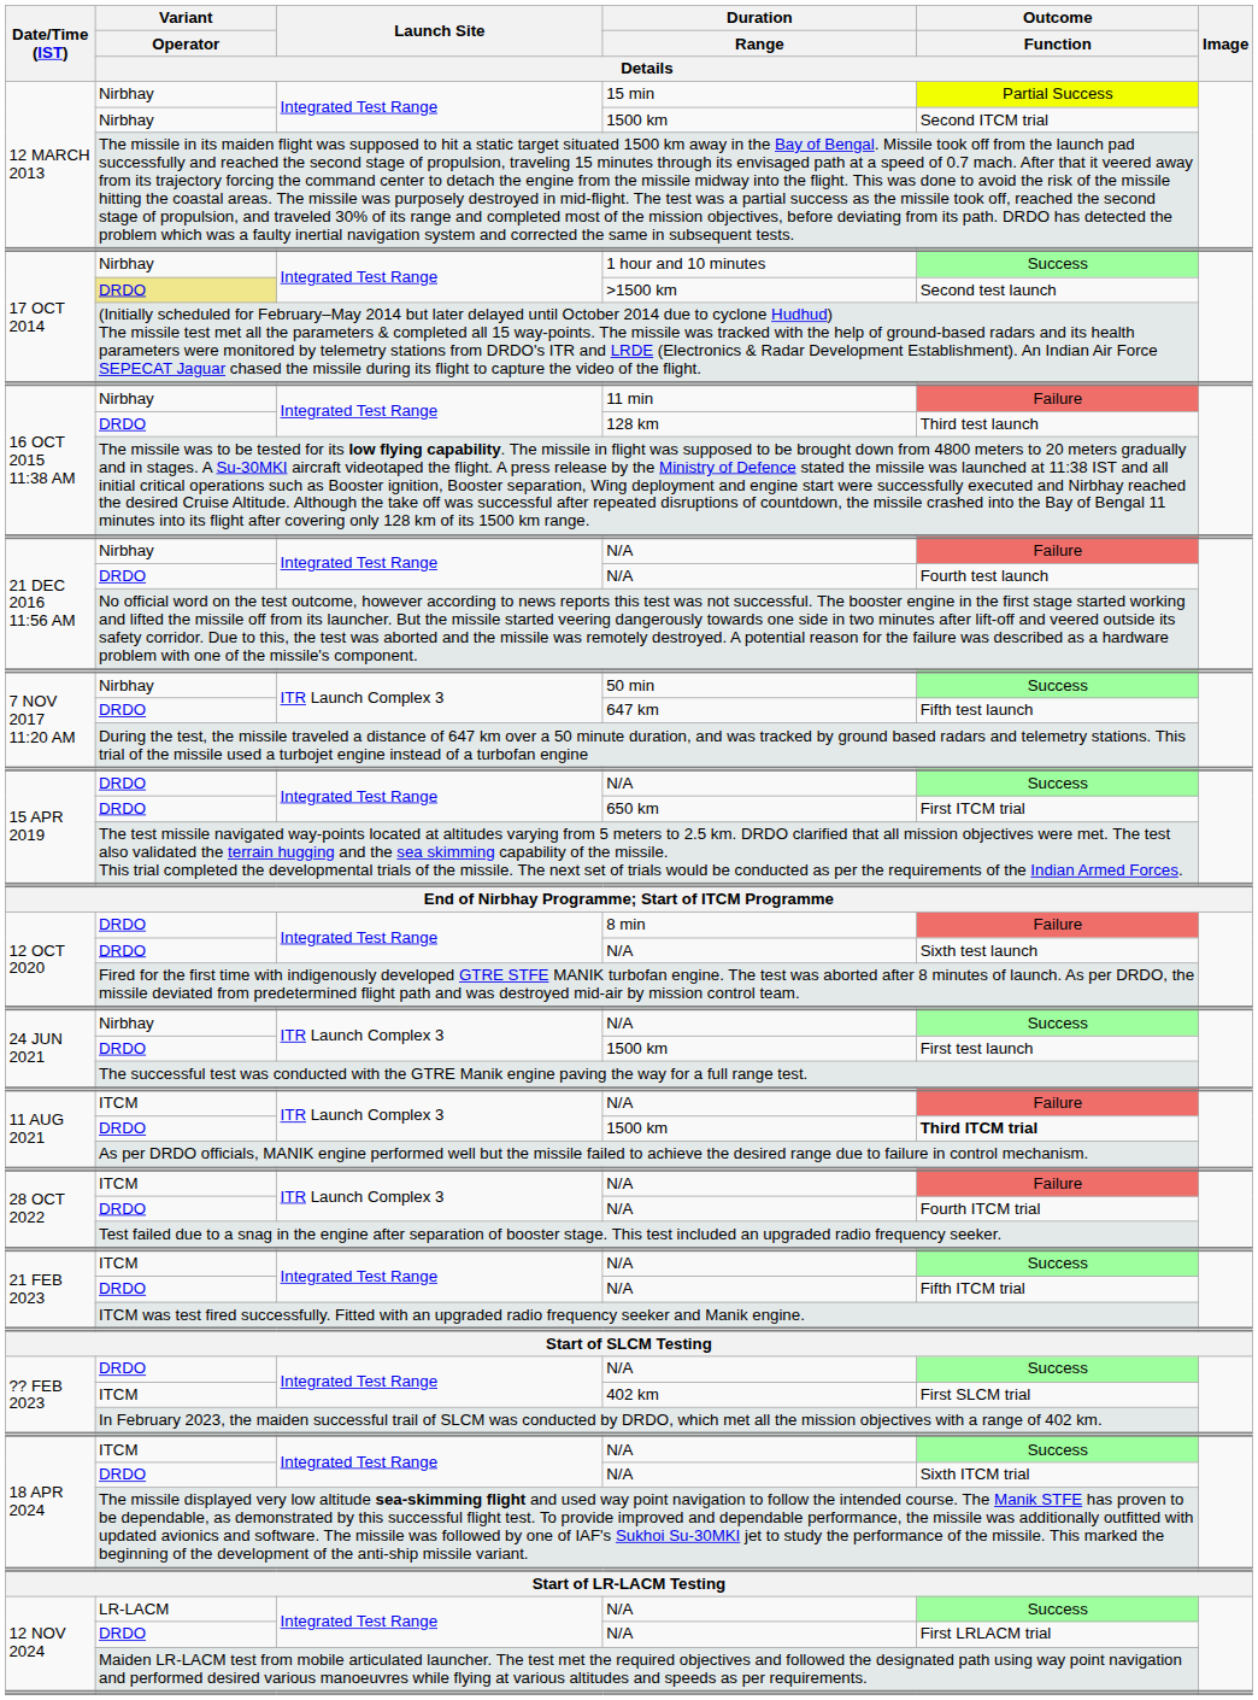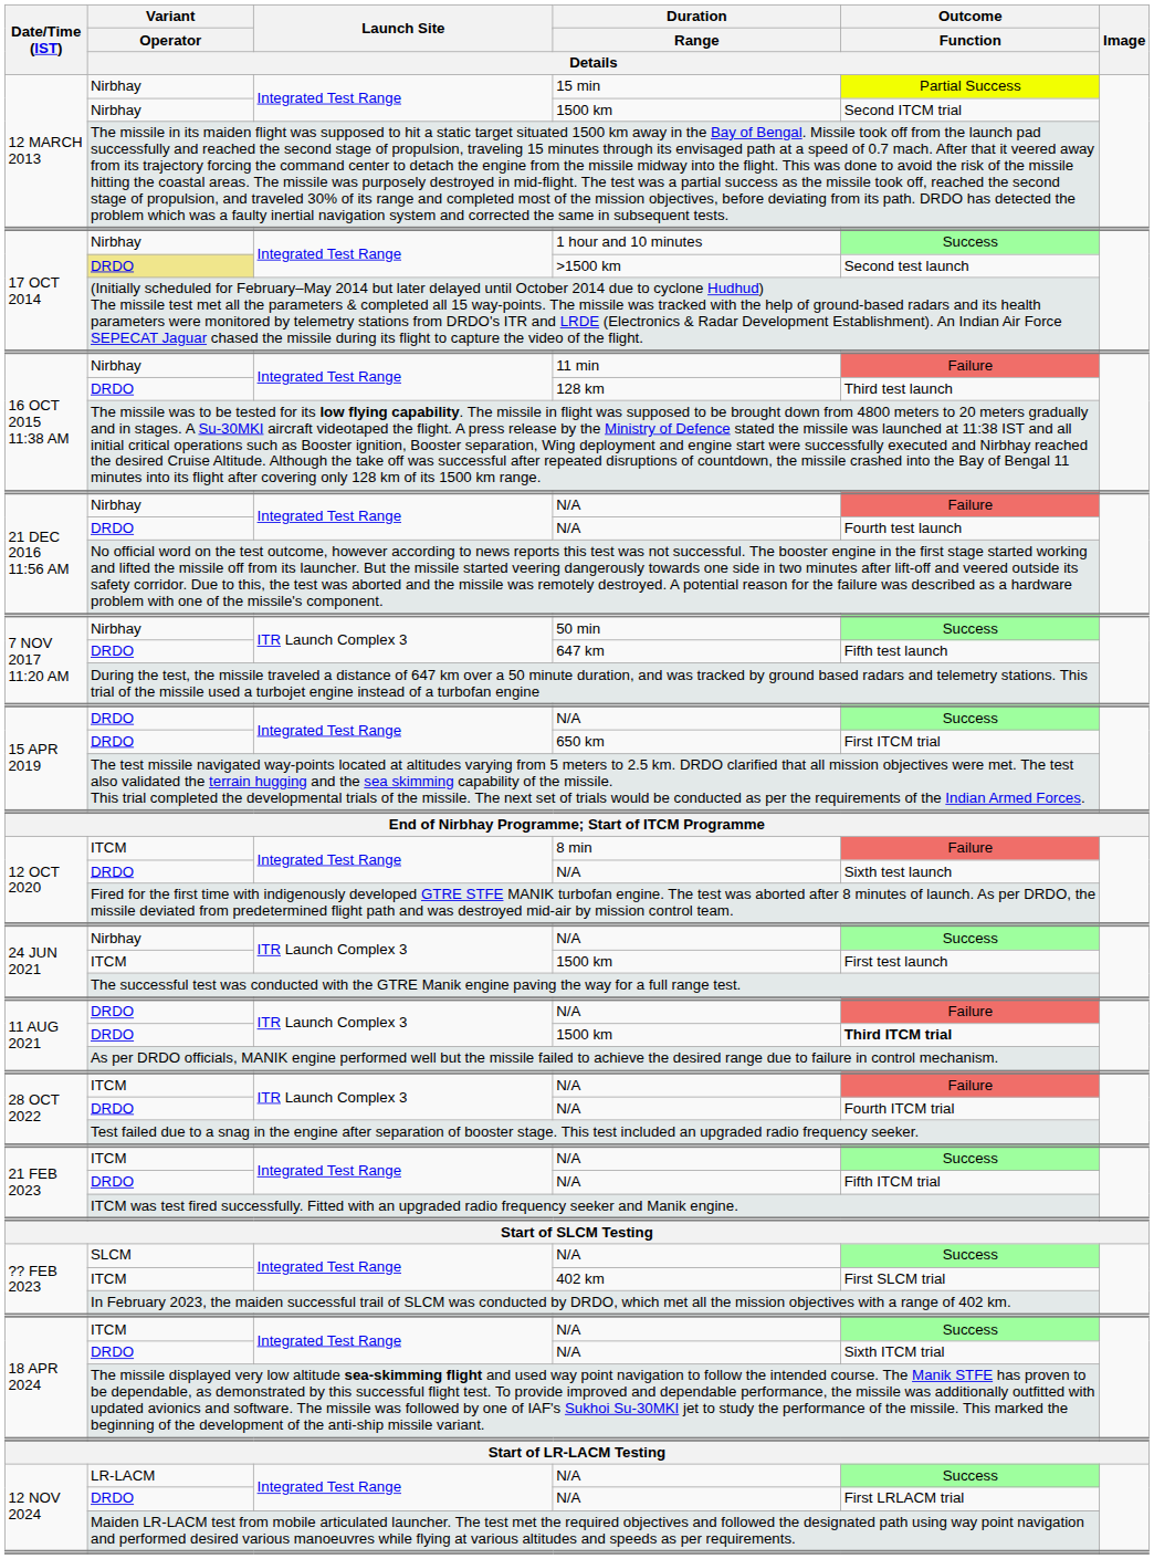 <table class="wikitable">
 <tr>
 <th rowspan="4">Date/Time<br>(<a href='#'>IST</a>)</th>
 <th>Variant</th>
 <th rowspan="3">Launch Site</th>
 <th rowspan="2">Duration</th>
 <th rowspan="2">Outcome</th>
 <th rowspan="4">Image</th>
 </tr>
 <tr>
 <th rowspan="2">Operator</th>
 </tr>
 <tr>
 <th>Range</th>
 <th>Function</th>
 </tr>
 <tr>
 <th colspan="4">Details</th>
 </tr>
 <tr>
 <td rowspan="3">12 MARCH 2013</td>
 <td>Nirbhay</td>
 <td rowspan="2"><a href='#'>Integrated Test Range</a></td>
 <td>15 min</td>
 <td class="table-success" style="background: #F2FF01; vertical-align: middle; text-align: center; ">Partial Success</td>
 <td rowspan="3"></td>
 </tr>
 <tr>
 <td>Nirbhay</td>
 <td>1500 km</td>
 <td>Second ITCM trial</td>
 </tr>
 <tr style="border-bottom: double 5px grey">
 <td colspan="4" style="background-color:#e3e9e9;">The missile in its maiden flight was supposed to hit a static target situated 1500 km away in the <a href='#'>Bay of Bengal</a>. Missile took off from the launch pad successfully and reached the second stage of propulsion, traveling 15 minutes through its envisaged path at a speed of 0.7 mach. After that it veered away from its trajectory forcing the command center to detach the engine from the missile midway into the flight. This was done to avoid the risk of the missile hitting the coastal areas. The missile was purposely destroyed in mid-flight. The test was a partial success as the missile took off, reached the second stage of propulsion, and traveled 30% of its range and completed most of the mission objectives, before deviating from its path. DRDO has detected the problem which was a faulty inertial navigation system and corrected the same in subsequent tests.</td>
 </tr>
 <tr>
 <td rowspan="3">17 OCT 2014</td>
 <td>Nirbhay</td>
 <td rowspan="2"><a href='#'>Integrated Test Range</a></td>
 <td>1 hour and 10 minutes</td>
 <td class="table-success" style="background: #9EFF9E; vertical-align: middle; text-align: center; ">Success</td>
 <td rowspan="3"></td>
 </tr>
 <tr>
 <td style="background: khaki;"><a href='#'>DRDO</a></td>
 <td>>1500 km</td>
 <td>Second test launch</td>
 </tr>
 <tr style="border-bottom: double 5px grey">
 <td colspan="4" style="background-color:#e3e9e9;">(Initially scheduled for February–May 2014 but later delayed until October 2014 due to cyclone <a href='#'>Hudhud</a>)<br>The missile test met all the parameters & completed all 15 way-points. The missile was tracked with the help of ground-based radars and its health parameters were monitored by telemetry stations from DRDO's ITR and <a href='#'>LRDE</a> (Electronics & Radar Development Establishment). An Indian Air Force <a href='#'>SEPECAT Jaguar</a> chased the missile during its flight to capture the video of the flight.</td>
 </tr>
 <tr>
 <td rowspan="3">16 OCT 2015<br>11:38 AM</td>
 <td>Nirbhay</td>
 <td rowspan="2"><a href='#'>Integrated Test Range</a></td>
 <td>11 min</td>
 <td class="table-success" style="background: #F06E69; vertical-align: middle; text-align: center; ">Failure</td>
 <td rowspan="3"></td>
 </tr>
 <tr>
 <td><a href='#'>DRDO</a></td>
 <td>128 km</td>
 <td>Third test launch</td>
 </tr>
 <tr style="border-bottom: double 5px grey">
 <td colspan="4" style="background-color:#e3e9e9;">The missile was to be tested for its <strong>low flying capability</strong>. The missile in flight was supposed to be brought down from 4800 meters to 20 meters gradually and in stages. A <a href='#'>Su-30MKI</a> aircraft videotaped the flight. A press release by the <a href='#'>Ministry of Defence</a> stated the missile was launched at 11:38 IST and all initial critical operations such as Booster ignition, Booster separation, Wing deployment and engine start were successfully executed and Nirbhay reached the desired Cruise Altitude. Although the take off was successful after repeated disruptions of countdown, the missile crashed into the Bay of Bengal 11 minutes into its flight after covering only 128 km of its 1500 km range.</td>
 </tr>
 <tr>
 <td rowspan="3">21 DEC 2016<br>11:56 AM</td>
 <td>Nirbhay</td>
 <td rowspan="2"><a href='#'>Integrated Test Range</a></td>
 <td>N/A</td>
 <td class="table-success" style="background: #F06E69; vertical-align: middle; text-align: center; ">Failure</td>
 <td rowspan="3"></td>
 </tr>
 <tr>
 <td><a href='#'>DRDO</a></td>
 <td>N/A</td>
 <td>Fourth test launch</td>
 </tr>
 <tr style="border-bottom: double 5px grey">
 <td colspan="4" style="background-color:#e3e9e9;">No official word on the test outcome, however according to news reports this test was not successful. The booster engine in the first stage started working and lifted the missile off from its launcher. But the missile started veering dangerously towards one side in two minutes after lift-off and veered outside its safety corridor. Due to this, the test was aborted and the missile was remotely destroyed. A potential reason for the failure was described as a hardware problem with one of the missile's component.</td>
 </tr>
 <tr>
 <td rowspan="3">7 NOV 2017<br>11:20 AM</td>
 <td>Nirbhay</td>
 <td rowspan="2"><a href='#'>ITR</a> Launch Complex 3</td>
 <td>50 min</td>
 <td class="table-success" style="background: #9EFF9E; vertical-align: middle; text-align: center; ">Success</td>
 <td rowspan="3"></td>
 </tr>
 <tr>
 <td><a href='#'>DRDO</a></td>
 <td>647 km</td>
 <td>Fifth test launch</td>
 </tr>
 <tr style="border-bottom: double 5px grey">
 <td colspan="4" style="background-color:#e3e9e9;">During the test, the missile traveled a distance of 647 km over a 50 minute duration, and was tracked by ground based radars and telemetry stations. This trial of the missile used a turbojet engine instead of a turbofan engine</td>
 </tr>
 <tr>
 <td rowspan="3">15 APR 2019</td>
 <td><a href='#'>DRDO</a></td>
 <td rowspan="2"><a href='#'>Integrated Test Range</a></td>
 <td>N/A</td>
 <td class="table-success" style="background: #9EFF9E; vertical-align: middle; text-align: center; ">Success</td>
 <td rowspan="3"></td>
 </tr>
 <tr>
 <td><a href='#'>DRDO</a></td>
 <td>650 km</td>
 <td>First ITCM trial</td>
 </tr>
 <tr style="border-bottom: double 5px grey">
 <td colspan="4" style="background-color:#e3e9e9;">The test missile navigated way-points located at altitudes varying from 5 meters to 2.5 km. DRDO clarified that all mission objectives were met. The test also validated the <a href='#'>terrain hugging</a> and the <a href='#'>sea skimming</a> capability of the missile.<br>This trial completed the developmental trials of the missile. The next set of trials would be conducted as per the requirements of the <a href='#'>Indian Armed Forces</a>.</td>
 </tr>
 <tr>
 <th colspan="6">End of Nirbhay Programme; Start of ITCM Programme</th>
 </tr>
 <tr>
 <td rowspan="3">12 OCT 2020</td>
-<td><a href='#'>DRDO</a></td>
+<td>ITCM</td>
 <td rowspan="2"><a href='#'>Integrated Test Range</a></td>
 <td>8 min</td>
 <td class="table-success" style="background: #F06E69; vertical-align: middle; text-align: center; ">Failure</td>
 <td rowspan="3"></td>
 </tr>
 <tr>
 <td><a href='#'>DRDO</a></td>
 <td>N/A</td>
 <td>Sixth test launch</td>
 </tr>
 <tr style="border-bottom: double 5px grey">
 <td colspan="4" style="background-color:#e3e9e9;">Fired for the first time with indigenously developed <a href='#'>GTRE STFE</a> MANIK turbofan engine. The test was aborted after 8 minutes of launch. As per DRDO, the missile deviated from predetermined flight path and was destroyed mid-air by mission control team.</td>
 </tr>
 <tr>
 <td rowspan="3">24 JUN 2021<br></td>
 <td>Nirbhay</td>
 <td rowspan="2"><a href='#'>ITR</a> Launch Complex 3</td>
 <td>N/A</td>
 <td class="table-success" style="background: #9EFF9E; vertical-align: middle; text-align: center; ">Success</td>
 <td rowspan="3"></td>
 </tr>
 <tr>
-<td><a href='#'>DRDO</a></td>
+<td>ITCM</td>
 <td>1500 km</td>
 <td>First test launch</td>
 </tr>
 <tr style="border-bottom: double 5px grey">
 <td colspan="4" style="background-color:#e3e9e9;">The successful test was conducted with the GTRE Manik engine paving the way for a full range test.</td>
 </tr>
 <tr>
 <td rowspan="3">11 AUG 2021</td>
-<td>ITCM</td>
+<td><a href='#'>DRDO</a></td>
 <td rowspan="2"><a href='#'>ITR</a> Launch Complex 3</td>
 <td>N/A</td>
 <td class="table-success" style="background: #F06E69; vertical-align: middle; text-align: center; ">Failure</td>
 <td rowspan="3"></td>
 </tr>
 <tr>
 <td><a href='#'>DRDO</a></td>
 <td>1500 km</td>
 <td><strong>Third ITCM trial</strong></td>
 </tr>
 <tr style="border-bottom: double 5px grey">
 <td colspan="4" style="background-color:#e3e9e9;">As per DRDO officials, MANIK engine performed well but the missile failed to achieve the desired range due to failure in control mechanism.</td>
 </tr>
 <tr>
 <td rowspan="3">28 OCT 2022</td>
 <td>ITCM</td>
 <td rowspan="2"><a href='#'>ITR</a> Launch Complex 3</td>
 <td>N/A</td>
 <td class="table-success" style="background: #F06E69; vertical-align: middle; text-align: center; ">Failure</td>
 </tr>
 <tr>
 <td><a href='#'>DRDO</a></td>
 <td>N/A</td>
 <td>Fourth ITCM trial</td>
 </tr>
 <tr style="border-bottom: double 5px grey">
 <td colspan="4" style="background-color:#e3e9e9;">Test failed due to a snag in the engine after separation of booster stage. This test included an upgraded radio frequency seeker.</td>
 </tr>
 <tr>
 <td rowspan="3">21 FEB 2023</td>
 <td>ITCM</td>
 <td rowspan="2"><a href='#'>Integrated Test Range</a></td>
 <td>N/A</td>
 <td class="table-success" style="background: #9EFF9E; vertical-align: middle; text-align: center; ">Success</td>
 <td rowspan="3"></td>
 </tr>
 <tr>
 <td><a href='#'>DRDO</a></td>
 <td>N/A</td>
 <td>Fifth ITCM trial</td>
 </tr>
 <tr style="border-bottom: double 5px grey">
 <td colspan="4" style="background-color:#e3e9e9;">ITCM was test fired successfully. Fitted with an upgraded radio frequency seeker and Manik engine.</td>
 </tr>
 <tr>
 <th colspan="6">Start of SLCM Testing</th>
 </tr>
 <tr>
 <td rowspan="3">?? FEB 2023</td>
-<td><a href='#'>DRDO</a></td>
+<td>SLCM</td>
 <td rowspan="2"><a href='#'>Integrated Test Range</a></td>
 <td>N/A</td>
 <td class="table-success" style="background: #9EFF9E; vertical-align: middle; text-align: center; ">Success</td>
 <td rowspan="3"></td>
 </tr>
 <tr>
 <td>ITCM</td>
 <td>402 km</td>
 <td>First SLCM trial</td>
 </tr>
 <tr style="border-bottom: double 5px grey">
 <td colspan="4" style="background-color:#e3e9e9;">In February 2023, the maiden successful trail of SLCM was conducted by DRDO, which met all the mission objectives with a range of 402 km.</td>
 </tr>
 <tr>
 <td rowspan="3">18 APR 2024</td>
 <td>ITCM</td>
 <td rowspan="2"><a href='#'>Integrated Test Range</a></td>
 <td>N/A</td>
 <td class="table-success" style="background: #9EFF9E; vertical-align: middle; text-align: center; ">Success</td>
 <td rowspan="3"></td>
 </tr>
 <tr>
 <td><a href='#'>DRDO</a></td>
 <td>N/A</td>
 <td>Sixth ITCM trial</td>
 </tr>
 <tr style="border-bottom: double 5px grey">
 <td colspan="4" style="background-color:#e3e9e9;">The missile displayed very low altitude <strong>sea-skimming flight</strong> and used way point navigation to follow the intended course. The <a href='#'>Manik STFE</a> has proven to be dependable, as demonstrated by this successful flight test. To provide improved and dependable performance, the missile was additionally outfitted with updated avionics and software. The missile was followed by one of IAF's <a href='#'>Sukhoi Su-30MKI</a> jet to study the performance of the missile. This marked the beginning of the development of the anti-ship missile variant.</td>
 </tr>
 <tr>
 <th colspan="6">Start of LR-LACM Testing</th>
 </tr>
 <tr>
 <td rowspan="3">12 NOV 2024</td>
 <td>LR-LACM</td>
 <td rowspan="2"><a href='#'>Integrated Test Range</a></td>
 <td>N/A</td>
 <td class="table-success" style="background: #9EFF9E; vertical-align: middle; text-align: center; ">Success</td>
 <td rowspan="3"></td>
 </tr>
 <tr>
 <td><a href='#'>DRDO</a></td>
 <td>N/A</td>
 <td>First LRLACM trial</td>
 </tr>
 <tr style="border-bottom: double 5px grey">
 <td colspan="4" style="background-color:#e3e9e9;">Maiden LR-LACM test from mobile articulated launcher. The test met the required objectives and followed the designated path using way point navigation and performed desired various manoeuvres while flying at various altitudes and speeds as per requirements.</td>
 </tr>
 </table>
